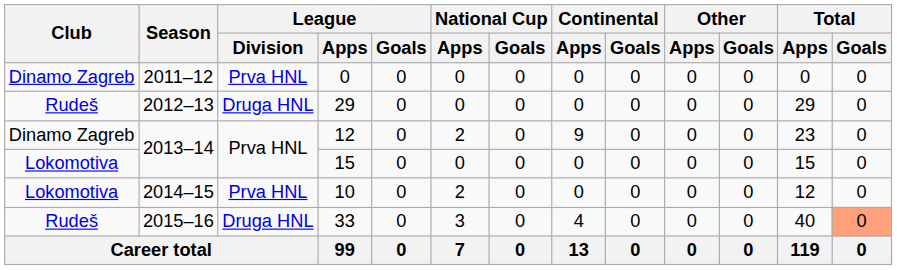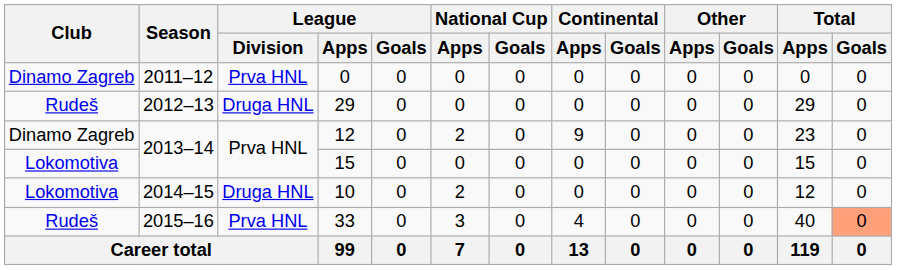 <table class="wikitable" style="text-align: center;">
 <tr>
 <th rowspan="2">Club</th>
 <th rowspan="2">Season</th>
 <th colspan="3">League</th>
 <th colspan="2">National Cup</th>
 <th colspan="2">Continental</th>
 <th colspan="2">Other</th>
 <th colspan="2">Total</th>
 </tr>
 <tr>
 <th>Division</th>
 <th>Apps</th>
 <th>Goals</th>
 <th>Apps</th>
 <th>Goals</th>
 <th>Apps</th>
 <th>Goals</th>
 <th>Apps</th>
 <th>Goals</th>
 <th>Apps</th>
 <th>Goals</th>
 </tr>
 <tr>
 <td valign="center"><a href='#'>Dinamo Zagreb</a></td>
 <td>2011–12</td>
 <td><a href='#'>Prva HNL</a></td>
 <td>0</td>
 <td>0</td>
 <td>0</td>
 <td>0</td>
 <td>0</td>
 <td>0</td>
 <td>0</td>
 <td>0</td>
 <td>0</td>
 <td>0</td>
 </tr>
 <tr>
 <td valign="center"><a href='#'>Rudeš</a></td>
 <td>2012–13</td>
 <td><a href='#'>Druga HNL</a></td>
 <td>29</td>
 <td>0</td>
 <td>0</td>
 <td>0</td>
 <td>0</td>
 <td>0</td>
 <td>0</td>
 <td>0</td>
 <td>29</td>
 <td>0</td>
 </tr>
 <tr>
 <td valign="center">Dinamo Zagreb</td>
 <td rowspan="2">2013–14</td>
 <td rowspan="2">Prva HNL</td>
 <td>12</td>
 <td>0</td>
 <td>2</td>
 <td>0</td>
 <td>9</td>
 <td>0</td>
 <td>0</td>
 <td>0</td>
 <td>23</td>
 <td>0</td>
 </tr>
 <tr>
 <td><a href='#'>Lokomotiva</a></td>
 <td>15</td>
 <td>0</td>
 <td>0</td>
 <td>0</td>
 <td>0</td>
 <td>0</td>
 <td>0</td>
 <td>0</td>
 <td>15</td>
 <td>0</td>
 </tr>
 <tr>
 <td valign="center"><a href='#'>Lokomotiva</a></td>
 <td>2014–15</td>
-<td><a href='#'>Prva HNL</a></td>
+<td><a href='#'>Druga HNL</a></td>
 <td>10</td>
 <td>0</td>
 <td>2</td>
 <td>0</td>
 <td>0</td>
 <td>0</td>
 <td>0</td>
 <td>0</td>
 <td>12</td>
 <td>0</td>
 </tr>
 <tr>
 <td valign="center"><a href='#'>Rudeš</a></td>
 <td>2015–16</td>
-<td><a href='#'>Druga HNL</a></td>
+<td><a href='#'>Prva HNL</a></td>
 <td>33</td>
 <td>0</td>
 <td>3</td>
 <td>0</td>
 <td>4</td>
 <td>0</td>
 <td>0</td>
 <td>0</td>
 <td>40</td>
 <td style="background: lightsalmon;">0</td>
 </tr>
 <tr>
 <th colspan="3">Career total</th>
 <th>99</th>
 <th>0</th>
 <th>7</th>
 <th>0</th>
 <th>13</th>
 <th>0</th>
 <th>0</th>
 <th>0</th>
 <th>119</th>
 <th>0</th>
 </tr>
 </table>
